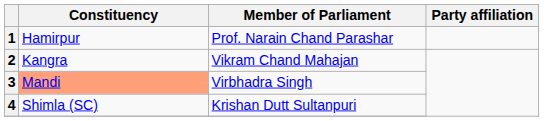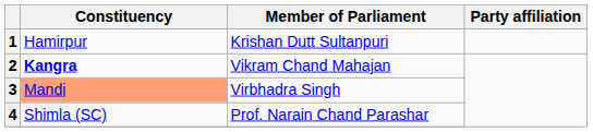 <table class="wikitable sortable">
 <tr style="text-align:center;">
 <th></th>
 <th style="width:13em">Constituency</th>
 <th style="width:15em">Member of Parliament</th>
 <th colspan="2" style="width:15em">Party affiliation</th>
 </tr>
 <tr>
 <th>1</th>
 <td><a href='#'>Hamirpur</a></td>
-<td><a href='#'>Prof. Narain Chand Parashar</a></td>
+<td><a href='#'>Krishan Dutt Sultanpuri</a></td>
 <td></td>
 </tr>
 <tr>
 <th>2</th>
-<td><a href='#'>Kangra</a></td>
+<td><strong><a href='#'>Kangra</a></strong></td>
 <td><a href='#'>Vikram Chand Mahajan</a></td>
 </tr>
 <tr>
 <th>3</th>
 <td style="background: lightsalmon;"><a href='#'>Mandi</a></td>
 <td><a href='#'>Virbhadra Singh</a></td>
 </tr>
 <tr>
 <th>4</th>
 <td><a href='#'>Shimla (SC)</a></td>
-<td><a href='#'>Krishan Dutt Sultanpuri</a></td>
+<td><a href='#'>Prof. Narain Chand Parashar</a></td>
 </tr>
 <tr>
 </tr>
 </table>
